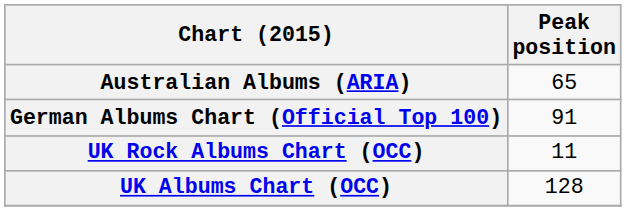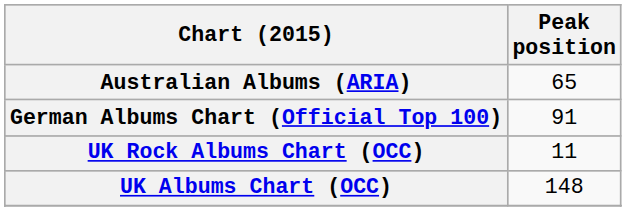 <table class="wikitable sortable plainrowheaders" style="text-align:center">
 <tr>
 <th scope="col">Chart (2015)</th>
 <th scope="col">Peak<br> position</th>
 </tr>
 <tr>
 <th scope="row">Australian Albums (<a href='#'>ARIA</a>)</th>
 <td>65</td>
 </tr>
 <tr>
 <th scope="row">German Albums Chart (<a href='#'>Official Top 100</a>)</th>
 <td>91</td>
 </tr>
 <tr>
 <th scope="row"><a href='#'>UK Rock Albums Chart</a> (<a href='#'>OCC</a>)</th>
 <td>11</td>
 </tr>
 <tr>
 <th scope="row"><a href='#'>UK Albums Chart</a> (<a href='#'>OCC</a>)</th>
-<td>128</td>
+<td>148</td>
 </tr>
 <tr>
 </tr>
 <tr>
 </tr>
 <tr>
 </tr>
 </table>
